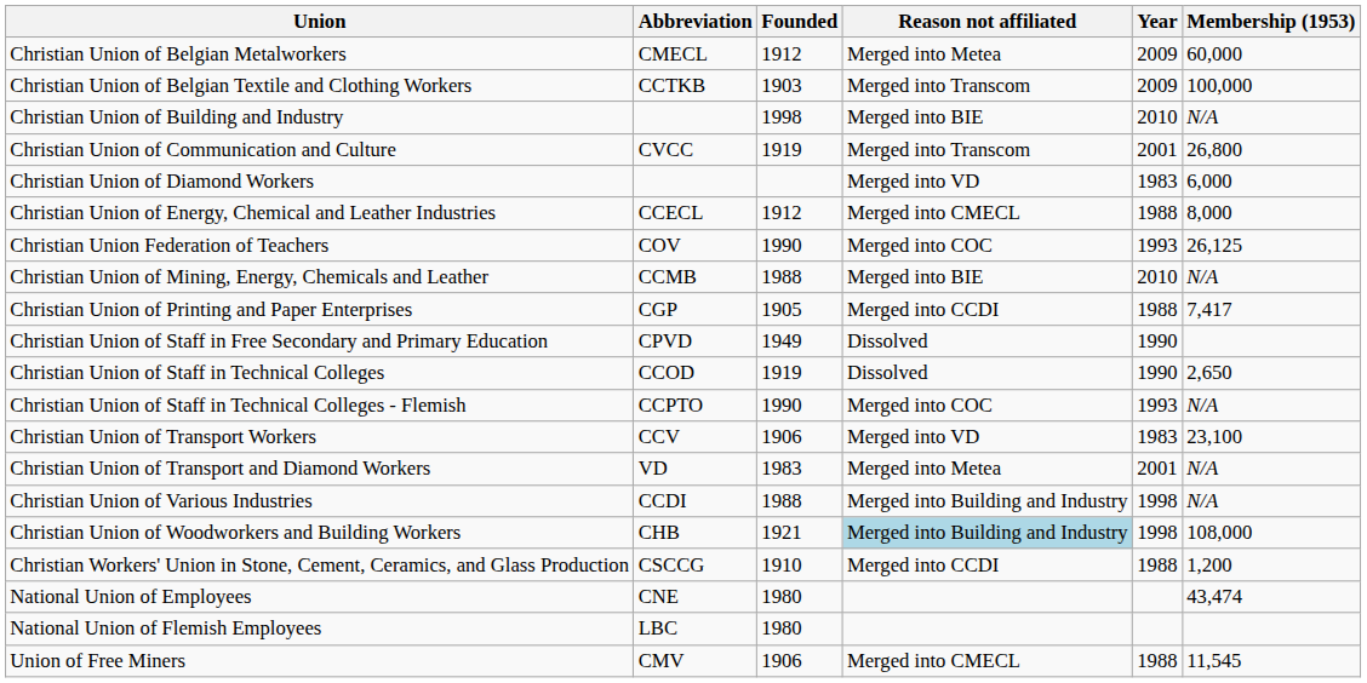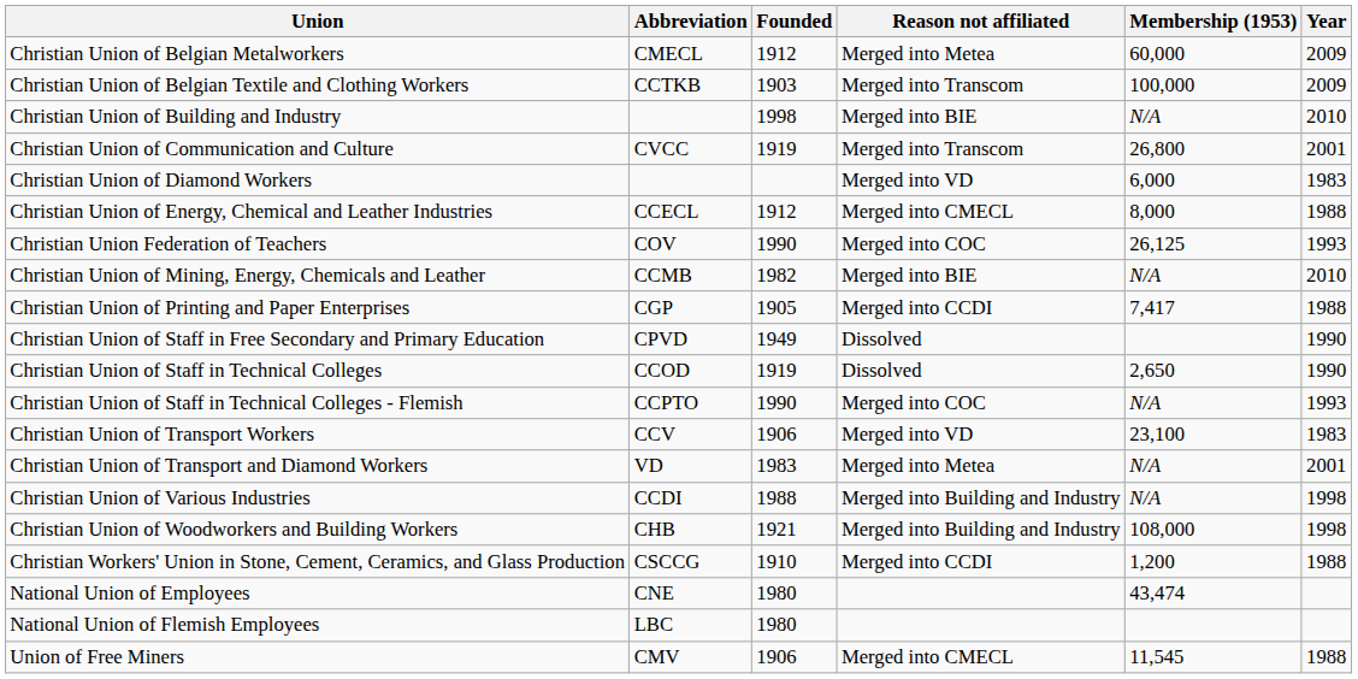 <table class="wikitable sortable">
 <tr>
 <th>Union</th>
 <th>Abbreviation</th>
 <th>Founded</th>
 <th>Reason not affiliated</th>
+<th>Membership (1953)</th>
 <th>Year</th>
-<th>Membership (1953)</th>
 </tr>
 <tr>
 <td>Christian Union of Belgian Metalworkers</td>
 <td>CMECL</td>
 <td>1912</td>
 <td>Merged into Metea</td>
+<td>60,000</td>
 <td>2009</td>
-<td>60,000</td>
 </tr>
 <tr>
 <td>Christian Union of Belgian Textile and Clothing Workers</td>
 <td>CCTKB</td>
 <td>1903</td>
 <td>Merged into Transcom</td>
+<td>100,000</td>
 <td>2009</td>
-<td>100,000</td>
 </tr>
 <tr>
 <td>Christian Union of Building and Industry</td>
 <td></td>
 <td>1998</td>
 <td>Merged into BIE</td>
+<td><em>N/A</em></td>
 <td>2010</td>
-<td><em>N/A</em></td>
 </tr>
 <tr>
 <td>Christian Union of Communication and Culture</td>
 <td>CVCC</td>
 <td>1919</td>
 <td>Merged into Transcom</td>
+<td>26,800</td>
 <td>2001</td>
-<td>26,800</td>
 </tr>
 <tr>
 <td>Christian Union of Diamond Workers</td>
 <td></td>
 <td></td>
 <td>Merged into VD</td>
+<td>6,000</td>
 <td>1983</td>
-<td>6,000</td>
 </tr>
 <tr>
 <td>Christian Union of Energy, Chemical and Leather Industries</td>
 <td>CCECL</td>
 <td>1912</td>
 <td>Merged into CMECL</td>
+<td>8,000</td>
 <td>1988</td>
-<td>8,000</td>
 </tr>
 <tr>
 <td>Christian Union Federation of Teachers</td>
 <td>COV</td>
 <td>1990</td>
 <td>Merged into COC</td>
+<td>26,125</td>
 <td>1993</td>
-<td>26,125</td>
 </tr>
 <tr>
 <td>Christian Union of Mining, Energy, Chemicals and Leather</td>
 <td>CCMB</td>
-<td>1988</td>
+<td>1982</td>
 <td>Merged into BIE</td>
+<td><em>N/A</em></td>
 <td>2010</td>
-<td><em>N/A</em></td>
 </tr>
 <tr>
 <td>Christian Union of Printing and Paper Enterprises</td>
 <td>CGP</td>
 <td>1905</td>
 <td>Merged into CCDI</td>
+<td>7,417</td>
 <td>1988</td>
-<td>7,417</td>
 </tr>
 <tr>
 <td>Christian Union of Staff in Free Secondary and Primary Education</td>
 <td>CPVD</td>
 <td>1949</td>
 <td>Dissolved</td>
+<td></td>
 <td>1990</td>
-<td></td>
 </tr>
 <tr>
 <td>Christian Union of Staff in Technical Colleges</td>
 <td>CCOD</td>
 <td>1919</td>
 <td>Dissolved</td>
+<td>2,650</td>
 <td>1990</td>
-<td>2,650</td>
 </tr>
 <tr>
 <td>Christian Union of Staff in Technical Colleges - Flemish</td>
 <td>CCPTO</td>
 <td>1990</td>
 <td>Merged into COC</td>
+<td><em>N/A</em></td>
 <td>1993</td>
-<td><em>N/A</em></td>
 </tr>
 <tr>
 <td>Christian Union of Transport Workers</td>
 <td>CCV</td>
 <td>1906</td>
 <td>Merged into VD</td>
+<td>23,100</td>
 <td>1983</td>
-<td>23,100</td>
 </tr>
 <tr>
 <td>Christian Union of Transport and Diamond Workers</td>
 <td>VD</td>
 <td>1983</td>
 <td>Merged into Metea</td>
+<td><em>N/A</em></td>
 <td>2001</td>
-<td><em>N/A</em></td>
 </tr>
 <tr>
 <td>Christian Union of Various Industries</td>
 <td>CCDI</td>
 <td>1988</td>
 <td>Merged into Building and Industry</td>
+<td><em>N/A</em></td>
 <td>1998</td>
-<td><em>N/A</em></td>
 </tr>
 <tr>
 <td>Christian Union of Woodworkers and Building Workers</td>
 <td>CHB</td>
 <td>1921</td>
-<td style="background: lightblue;">Merged into Building and Industry</td>
+<td>Merged into Building and Industry</td>
+<td>108,000</td>
 <td>1998</td>
-<td>108,000</td>
 </tr>
 <tr>
 <td>Christian Workers' Union in Stone, Cement, Ceramics, and Glass Production</td>
 <td>CSCCG</td>
 <td>1910</td>
 <td>Merged into CCDI</td>
+<td>1,200</td>
 <td>1988</td>
-<td>1,200</td>
 </tr>
 <tr>
 <td>National Union of Employees</td>
 <td>CNE</td>
 <td>1980</td>
 <td></td>
+<td>43,474</td>
 <td></td>
-<td>43,474</td>
 </tr>
 <tr>
 <td>National Union of Flemish Employees</td>
 <td>LBC</td>
 <td>1980</td>
 <td></td>
 <td></td>
 <td></td>
 </tr>
 <tr>
 <td>Union of Free Miners</td>
 <td>CMV</td>
 <td>1906</td>
 <td>Merged into CMECL</td>
+<td>11,545</td>
 <td>1988</td>
-<td>11,545</td>
 </tr>
 </table>
